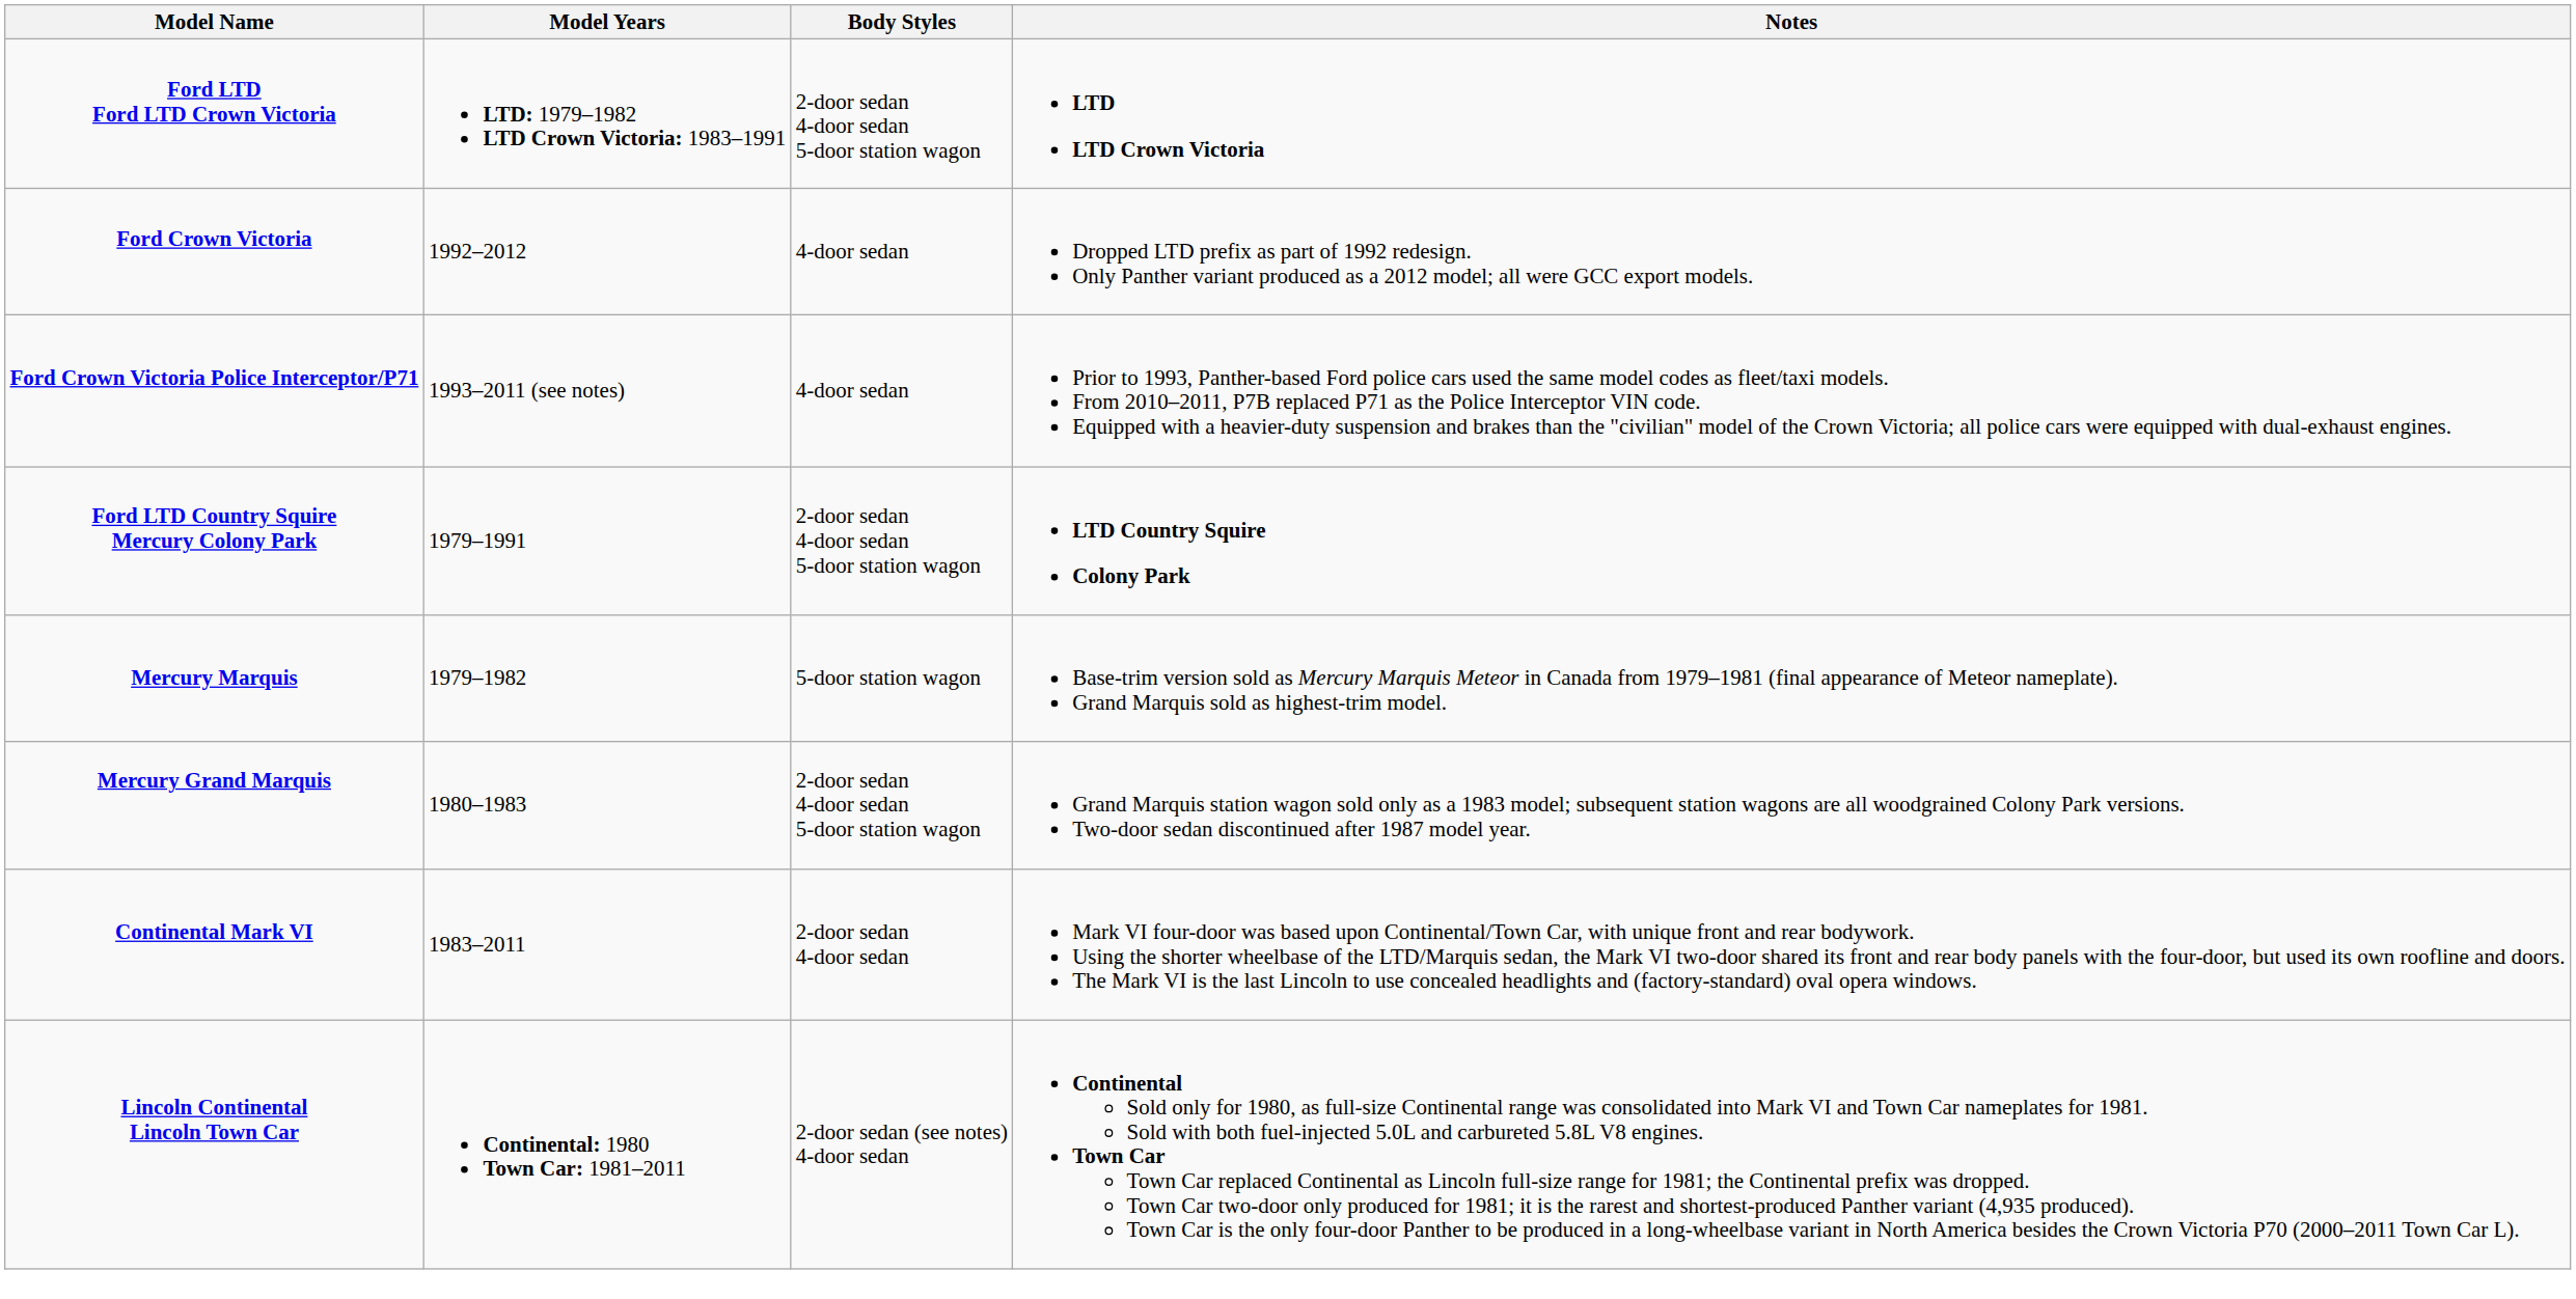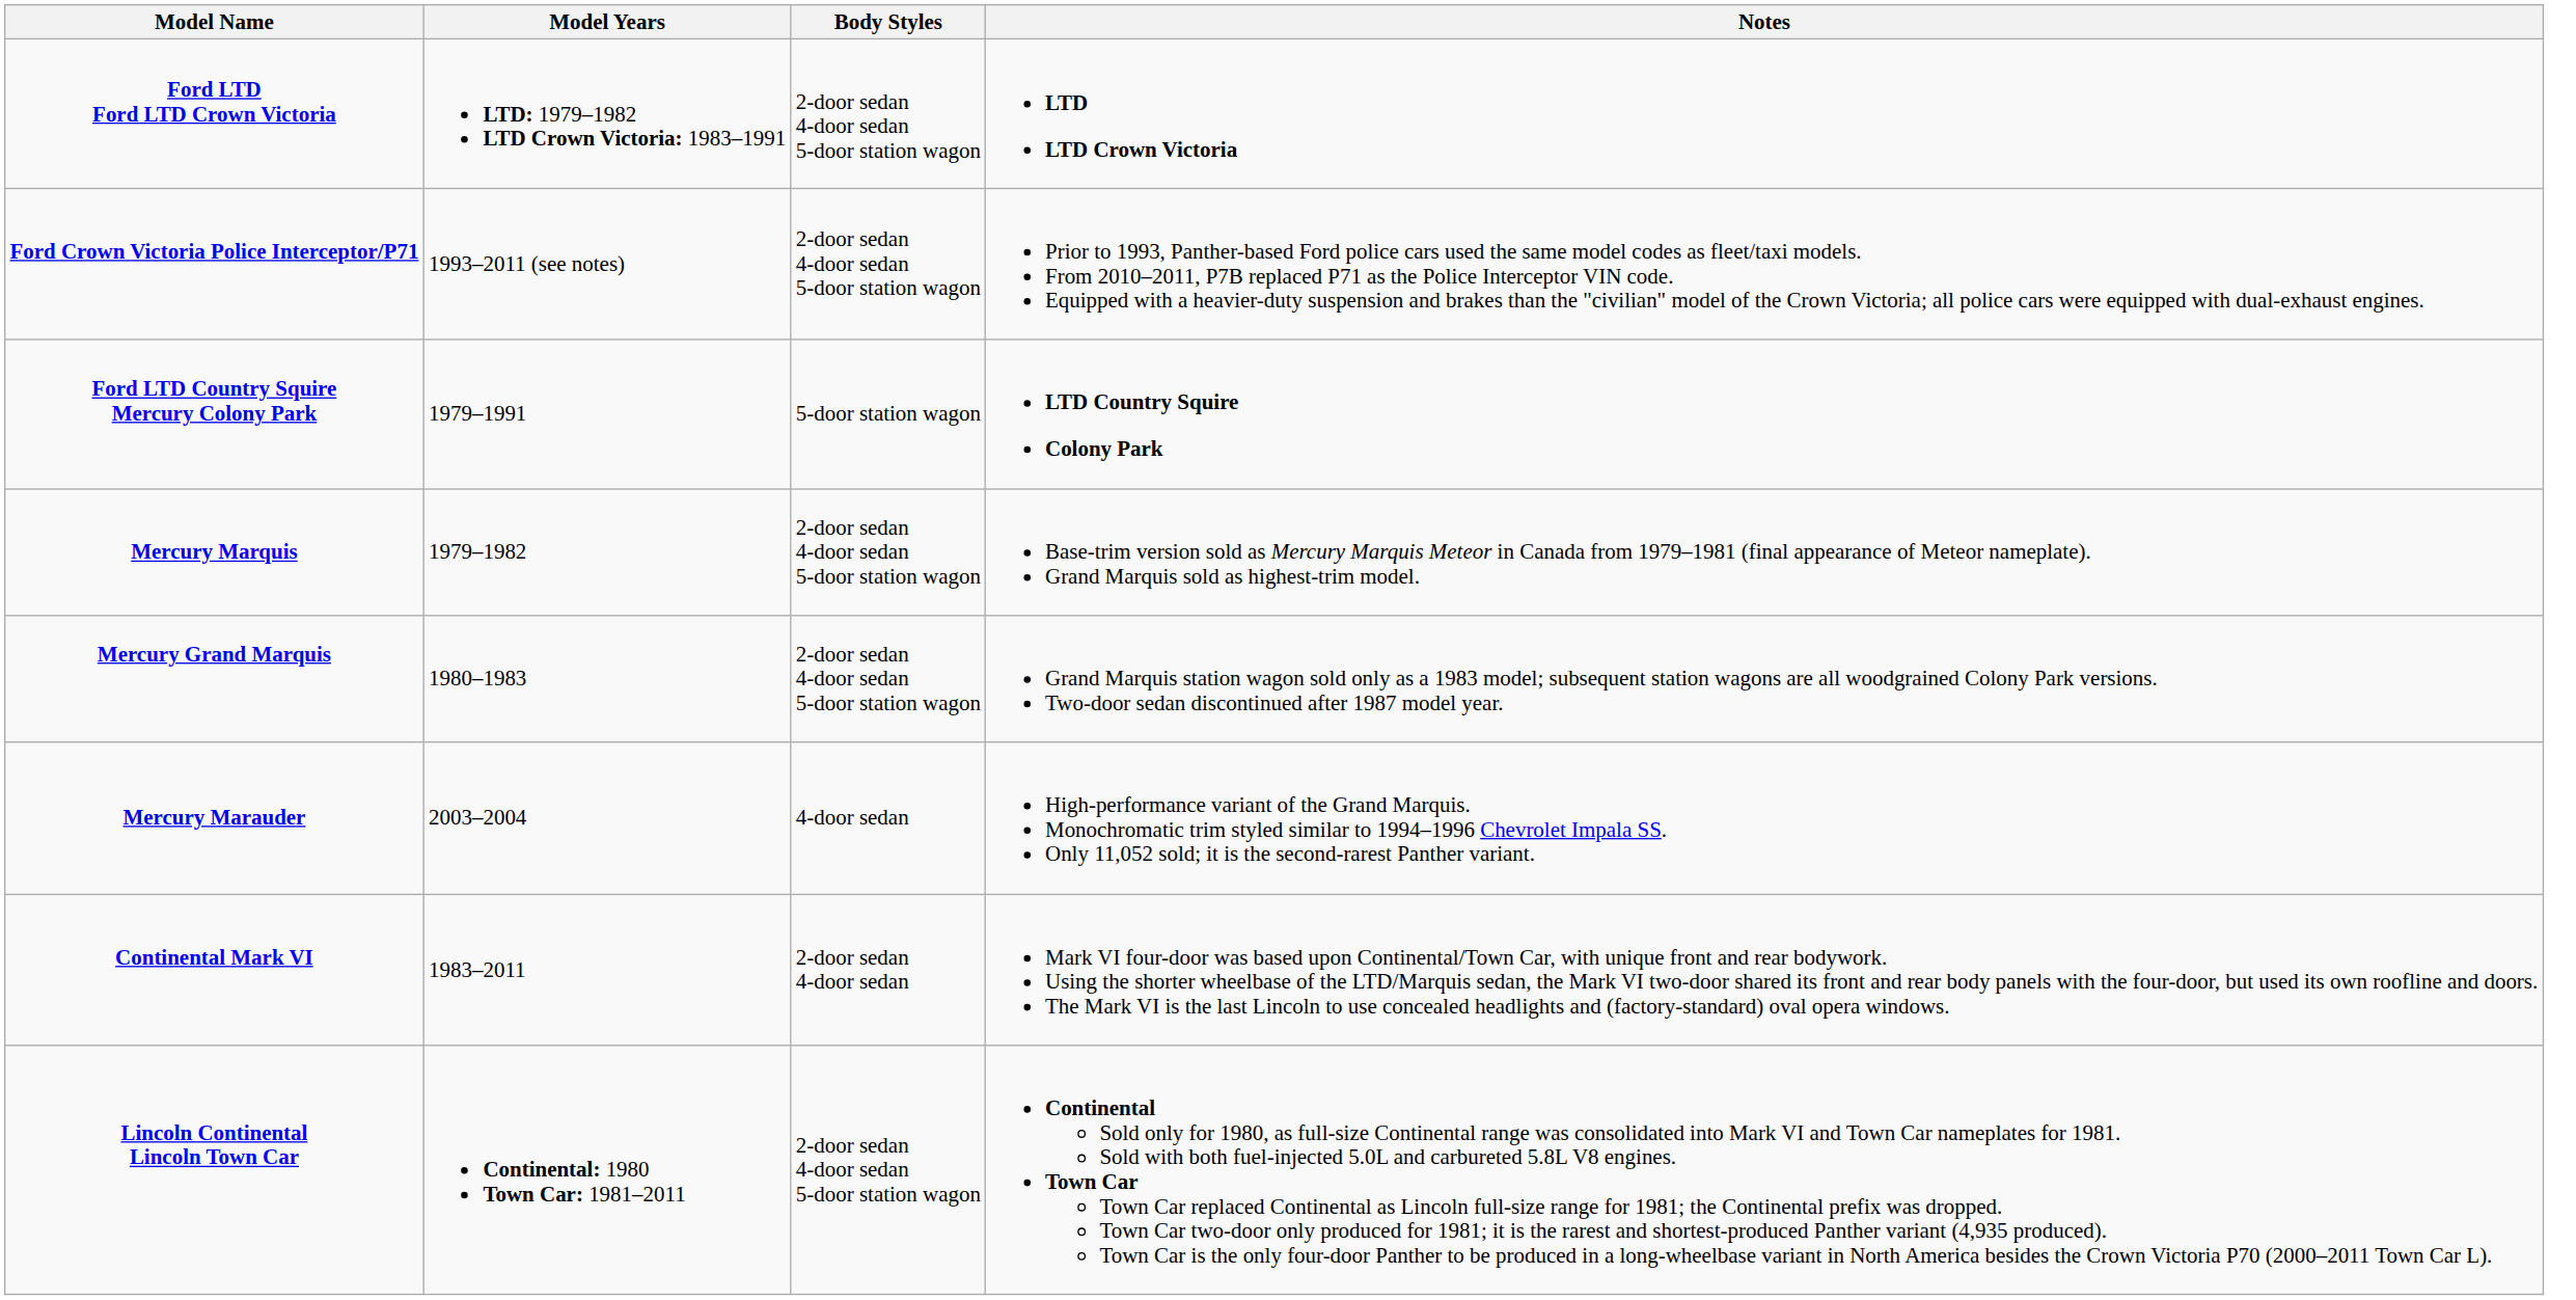 <table class="wikitable">
 <tr>
 <th>Model Name</th>
 <th>Model Years</th>
 <th>Body Styles</th>
 <th>Notes</th>
 </tr>
 <tr>
 <td style="text-align:center"><a href='#'><strong>Ford LTD</strong></a><br><strong><a href='#'>Ford LTD Crown Victoria</a></strong><br><br></td>
 <td><br><ul><li><strong>LTD:</strong> 1979–1982</li><li><strong>LTD Crown Victoria:</strong> 1983–1991</li></ul></td>
 <td><br>2-door sedan<br>4-door sedan<br>5-door station wagon</td>
 <td><br><ul><li><strong>LTD</strong></li></ul><ul><li><strong>LTD Crown Victoria</strong></li></ul></td>
 </tr>
 <tr>
-<td style="text-align:center"><strong><a href='#'>Ford Crown Victoria</a></strong><br><br></td>
-<td>1992–2012</td>
-<td>4-door sedan</td>
-<td><br><ul><li>Dropped LTD prefix as part of 1992 redesign.</li><li>Only Panther variant produced as a 2012 model; all were GCC export models.</li></ul></td>
-</tr>
-<tr>
 <td style="text-align:center"><a href='#'><strong>Ford Crown Victoria Police Interceptor/P71</strong></a><br><br></td>
 <td>1993–2011 (see notes)</td>
-<td>4-door sedan</td>
+<td>2-door sedan<br>4-door sedan<br>5-door station wagon</td>
 <td><br><ul><li>Prior to 1993, Panther-based Ford police cars used the same model codes as fleet/taxi models.</li><li>From 2010–2011, P7B replaced P71 as the Police Interceptor VIN code.</li><li>Equipped with a heavier-duty suspension and brakes than the "civilian" model of the Crown Victoria; all police cars were equipped with dual-exhaust engines.</li></ul></td>
 </tr>
 <tr>
 <td style="text-align:center"><a href='#'><strong>Ford LTD Country Squire</strong></a><br><a href='#'><strong>Mercury Colony Park</strong></a><br><br></td>
 <td>1979–1991</td>
-<td>2-door sedan<br>4-door sedan<br>5-door station wagon</td>
+<td>5-door station wagon</td>
 <td><br><ul><li><strong>LTD Country Squire</strong></li></ul><ul><li><strong>Colony Park</strong></li></ul></td>
 </tr>
 <tr>
 <td style="text-align:center"><a href='#'><strong>Mercury Marquis</strong></a><br></td>
 <td>1979–1982</td>
-<td>5-door station wagon</td>
+<td>2-door sedan<br>4-door sedan<br>5-door station wagon</td>
 <td><br><ul><li>Base-trim version sold as <em>Mercury Marquis Meteor</em> in Canada from 1979–1981 (final appearance of Meteor nameplate).</li><li>Grand Marquis sold as highest-trim model.</li></ul></td>
 </tr>
 <tr>
 <td style="text-align:center"><strong><a href='#'>Mercury Grand Marquis</a></strong><br><br><br></td>
 <td>1980–1983</td>
 <td>2-door sedan<br>4-door sedan<br>5-door station wagon</td>
 <td><br><ul><li>Grand Marquis station wagon sold only as a 1983 model; subsequent station wagons are all woodgrained Colony Park versions.</li><li>Two-door sedan discontinued after 1987 model year.</li></ul></td>
+</tr>
+<tr>
+<td style="text-align:center"><a href='#'><strong>Mercury Marauder</strong></a><br></td>
+<td>2003–2004</td>
+<td>4-door sedan</td>
+<td><br><ul><li>High-performance variant of the Grand Marquis.</li><li>Monochromatic trim styled similar to 1994–1996 <a href='#'>Chevrolet Impala SS</a>.</li><li>Only 11,052 sold; it is the second-rarest Panther variant.</li></ul></td>
 </tr>
 <tr>
 <td style="text-align:center"><strong><a href='#'>Continental Mark VI</a></strong><br><br></td>
 <td>1983–2011</td>
 <td>2-door sedan<br>4-door sedan</td>
 <td><br><ul><li>Mark VI four-door was based upon Continental/Town Car, with unique front and rear bodywork.</li><li>Using the shorter wheelbase of the LTD/Marquis sedan, the Mark VI two-door shared its front and rear body panels with the four-door, but used its own roofline and doors.</li><li>The Mark VI is the last Lincoln to use concealed headlights and (factory-standard) oval opera windows.</li></ul></td>
 </tr>
 <tr>
 <td style="text-align:center"><a href='#'><strong>Lincoln Continental</strong></a><br><strong><a href='#'>Lincoln Town Car</a></strong><br><br><br></td>
 <td><br><ul><li><strong>Continental:</strong> 1980</li><li><strong>Town Car:</strong> 1981–2011</li></ul></td>
-<td>2-door sedan (see notes)<br>4-door sedan</td>
+<td>2-door sedan<br>4-door sedan<br>5-door station wagon</td>
 <td><br><ul><li><strong>Continental</strong><ul><li>Sold only for 1980, as full-size Continental range was consolidated into Mark VI and Town Car nameplates for 1981.</li><li>Sold with both fuel-injected 5.0L and carbureted 5.8L V8 engines.</li></ul></li><li><strong>Town Car</strong><ul><li>Town Car replaced Continental as Lincoln full-size range for 1981; the Continental prefix was dropped.</li><li>Town Car two-door only produced for 1981; it is the rarest and shortest-produced Panther variant (4,935 produced).</li><li>Town Car is the only four-door Panther to be produced in a long-wheelbase variant in North America besides the Crown Victoria P70 (2000–2011 Town Car L).</li></ul></li></ul></td>
 </tr>
 </table>
